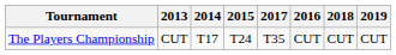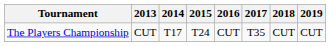 <table class="wikitable" style="font-size:95%;text-align:center;">
 <tr>
 <th>Tournament</th>
 <th>2013</th>
 <th>2014</th>
 <th>2015</th>
+<th>2016</th>
 <th>2017</th>
-<th>2016</th>
 <th>2018</th>
 <th>2019</th>
 </tr>
 <tr>
 <td align=left><a href='#'>The Players Championship</a></td>
 <td>CUT</td>
 <td>T17</td>
 <td>T24</td>
+<td>CUT</td>
 <td>T35</td>
-<td>CUT</td>
 <td>CUT</td>
 <td>CUT</td>
 </tr>
 </table>
